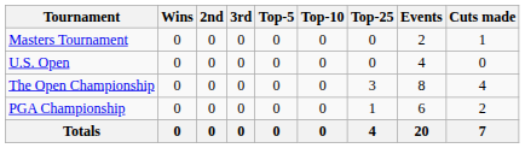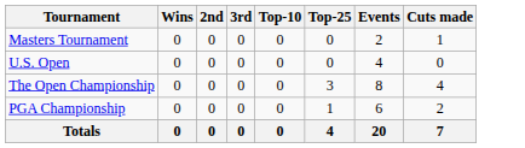 <table class=wikitable style=text-align:center>
 <tr>
 <th>Tournament</th>
 <th>Wins</th>
 <th>2nd</th>
 <th>3rd</th>
-<th>Top-5</th>
 <th>Top-10</th>
 <th>Top-25</th>
 <th>Events</th>
 <th>Cuts made</th>
 </tr>
 <tr>
 <td align=left><a href='#'>Masters Tournament</a></td>
-<td>0</td>
 <td>0</td>
 <td>0</td>
 <td>0</td>
 <td>0</td>
 <td>0</td>
 <td>2</td>
 <td>1</td>
 </tr>
 <tr>
 <td align=left><a href='#'>U.S. Open</a></td>
 <td>0</td>
 <td>0</td>
 <td>0</td>
 <td>0</td>
 <td>0</td>
-<td>0</td>
 <td>4</td>
 <td>0</td>
 </tr>
 <tr>
 <td align=left><a href='#'>The Open Championship</a></td>
-<td>0</td>
 <td>0</td>
 <td>0</td>
 <td>0</td>
 <td>0</td>
 <td>3</td>
 <td>8</td>
 <td>4</td>
 </tr>
 <tr>
 <td align=left><a href='#'>PGA Championship</a></td>
 <td>0</td>
 <td>0</td>
 <td>0</td>
 <td>0</td>
-<td>0</td>
 <td>1</td>
 <td>6</td>
 <td>2</td>
 </tr>
 <tr>
 <th>Totals</th>
 <th>0</th>
 <th>0</th>
 <th>0</th>
 <th>0</th>
-<th>0</th>
 <th>4</th>
 <th>20</th>
 <th>7</th>
 </tr>
 </table>
